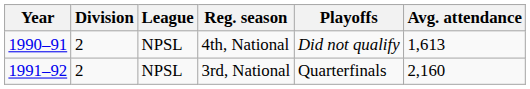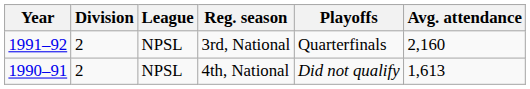 <table class="wikitable">
 <tr>
 <th>Year</th>
 <th>Division</th>
 <th>League</th>
 <th>Reg. season</th>
 <th>Playoffs</th>
 <th>Avg. attendance</th>
 </tr>
 <tr>
+<td><a href='#'>1991–92</a></td>
+<td>2</td>
+<td>NPSL</td>
+<td>3rd, National</td>
+<td>Quarterfinals</td>
+<td>2,160</td>
+</tr>
+<tr>
 <td><a href='#'>1990–91</a></td>
 <td>2</td>
 <td>NPSL</td>
 <td>4th, National</td>
 <td><em>Did not qualify</em></td>
 <td>1,613</td>
 </tr>
-<tr>
-<td><a href='#'>1991–92</a></td>
-<td>2</td>
-<td>NPSL</td>
-<td>3rd, National</td>
-<td>Quarterfinals</td>
-<td>2,160</td>
-</tr>
 </table>
